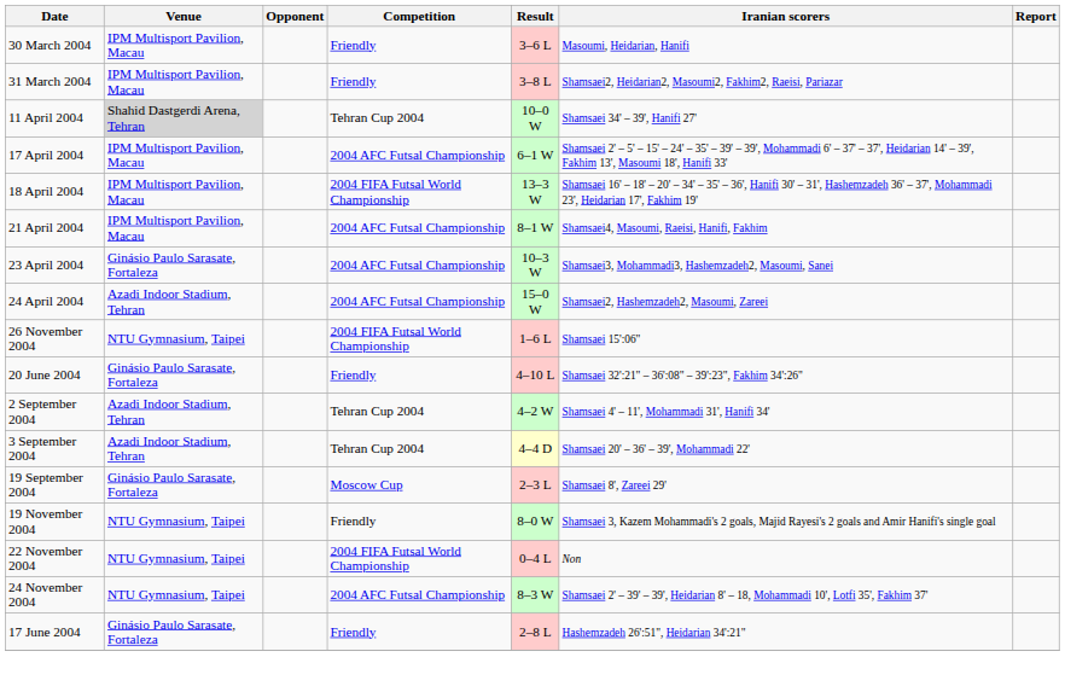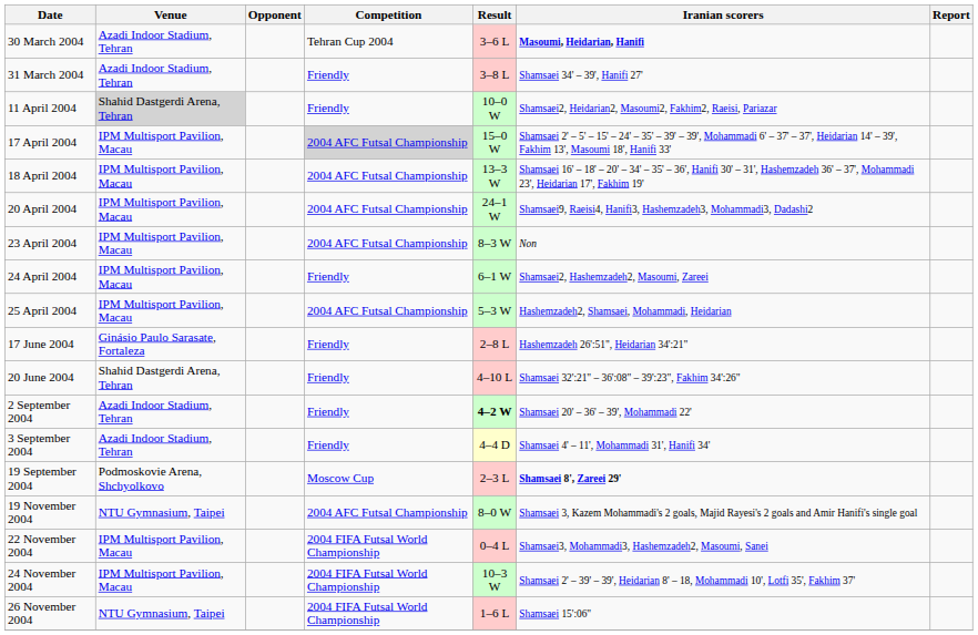 <table class="wikitable">
 <tr>
 <th>Date</th>
 <th>Venue</th>
 <th>Opponent</th>
 <th>Competition</th>
 <th>Result</th>
 <th>Iranian scorers</th>
 <th>Report</th>
 </tr>
 <tr>
 <td>30 March 2004</td>
-<td> <a href='#'>IPM Multisport Pavilion</a>, <a href='#'>Macau</a></td>
+<td> <a href='#'>Azadi Indoor Stadium</a>, <a href='#'>Tehran</a></td>
 <td></td>
-<td><a href='#'>Friendly</a></td>
+<td>Tehran Cup 2004</td>
 <td bgcolor=#FFCCCC align=center>3–6 L</td>
-<td><small> <a href='#'>Masoumi</a>, <a href='#'>Heidarian</a>, <a href='#'>Hanifi</a></small></td>
+<td><strong><small> <a href='#'>Masoumi</a>, <a href='#'>Heidarian</a>, <a href='#'>Hanifi</a></small></strong></td>
 <td align=center></td>
 </tr>
 <tr>
 <td>31 March 2004</td>
-<td> <a href='#'>IPM Multisport Pavilion</a>, <a href='#'>Macau</a></td>
+<td> <a href='#'>Azadi Indoor Stadium</a>, <a href='#'>Tehran</a></td>
 <td></td>
 <td><a href='#'>Friendly</a></td>
 <td bgcolor=#FFCCCC align=center>3–8 L</td>
-<td><small> <a href='#'>Shamsaei</a>2, <a href='#'>Heidarian</a>2, <a href='#'>Masoumi</a>2, <a href='#'>Fakhim</a>2, <a href='#'>Raeisi</a>, <a href='#'>Pariazar</a></small></td>
+<td><small> <a href='#'>Shamsaei</a> 34' – 39', <a href='#'>Hanifi</a> 27'</small></td>
 <td align=center></td>
 </tr>
 <tr>
 <td>11 April 2004</td>
 <td style="background: lightgrey;"> Shahid Dastgerdi Arena, <a href='#'>Tehran</a></td>
 <td></td>
-<td>Tehran Cup 2004</td>
+<td><a href='#'>Friendly</a></td>
 <td bgcolor=#ccffcc align=center>10–0 W</td>
-<td><small> <a href='#'>Shamsaei</a> 34' – 39', <a href='#'>Hanifi</a> 27'</small></td>
+<td><small> <a href='#'>Shamsaei</a>2, <a href='#'>Heidarian</a>2, <a href='#'>Masoumi</a>2, <a href='#'>Fakhim</a>2, <a href='#'>Raeisi</a>, <a href='#'>Pariazar</a></small></td>
 <td align=center></td>
 </tr>
 <tr>
 <td>17 April 2004</td>
 <td> <a href='#'>IPM Multisport Pavilion</a>, <a href='#'>Macau</a></td>
 <td></td>
-<td><a href='#'>2004 AFC Futsal Championship</a></td>
-<td bgcolor=#ccffcc align=center>6–1 W</td>
+<td style="background: lightgrey;"><a href='#'>2004 AFC Futsal Championship</a></td>
+<td bgcolor=#ccffcc align=center>15–0 W</td>
 <td><small> <a href='#'>Shamsaei</a> 2' – 5' – 15' – 24' – 35' – 39' – 39', <a href='#'>Mohammadi</a> 6' – 37' – 37', <a href='#'>Heidarian</a> 14' – 39', <a href='#'>Fakhim</a> 13', <a href='#'>Masoumi</a> 18', <a href='#'>Hanifi</a> 33'</small></td>
 <td align=center></td>
 </tr>
 <tr>
 <td>18 April 2004</td>
 <td> <a href='#'>IPM Multisport Pavilion</a>, <a href='#'>Macau</a></td>
 <td></td>
-<td><a href='#'>2004 FIFA Futsal World Championship</a></td>
+<td><a href='#'>2004 AFC Futsal Championship</a></td>
 <td bgcolor=#ccffcc align=center>13–3 W</td>
 <td><small> <a href='#'>Shamsaei</a> 16' – 18' – 20' – 34' – 35' – 36', <a href='#'>Hanifi</a> 30' – 31', <a href='#'>Hashemzadeh</a> 36' – 37', <a href='#'>Mohammadi</a> 23', <a href='#'>Heidarian</a> 17', <a href='#'>Fakhim</a> 19'</small></td>
 <td align=center></td>
 </tr>
 <tr>
-<td>21 April 2004</td>
+<td>20 April 2004</td>
 <td> <a href='#'>IPM Multisport Pavilion</a>, <a href='#'>Macau</a></td>
 <td></td>
 <td><a href='#'>2004 AFC Futsal Championship</a></td>
-<td bgcolor=#ccffcc align=center>8–1 W</td>
-<td><small> <a href='#'>Shamsaei</a>4, <a href='#'>Masoumi</a>, <a href='#'>Raeisi</a>, <a href='#'>Hanifi</a>, <a href='#'>Fakhim</a></small></td>
+<td bgcolor=#ccffcc align=center>24–1 W</td>
+<td><small> <a href='#'>Shamsaei</a>9, <a href='#'>Raeisi</a>4, <a href='#'>Hanifi</a>3, <a href='#'>Hashemzadeh</a>3, <a href='#'>Mohammadi</a>3, <a href='#'>Dadashi</a>2</small></td>
 <td align=center></td>
 </tr>
 <tr>
 <td>23 April 2004</td>
+<td> <a href='#'>IPM Multisport Pavilion</a>, <a href='#'>Macau</a></td>
+<td></td>
+<td><a href='#'>2004 AFC Futsal Championship</a></td>
+<td bgcolor=#ccffcc align=center>8–3 W</td>
+<td><small> <em>Non</em> </small></td>
+<td align=center></td>
+</tr>
+<tr>
+<td>24 April 2004</td>
+<td> <a href='#'>IPM Multisport Pavilion</a>, <a href='#'>Macau</a></td>
+<td></td>
+<td><a href='#'>Friendly</a></td>
+<td bgcolor=#ccffcc align=center>6–1 W</td>
+<td><small> <a href='#'>Shamsaei</a>2, <a href='#'>Hashemzadeh</a>2, <a href='#'>Masoumi</a>, <a href='#'>Zareei</a></small></td>
+<td align=center></td>
+</tr>
+<tr>
+<td>25 April 2004</td>
+<td> <a href='#'>IPM Multisport Pavilion</a>, <a href='#'>Macau</a></td>
+<td></td>
+<td><a href='#'>2004 AFC Futsal Championship</a></td>
+<td bgcolor=#ccffcc align=center>5–3 W</td>
+<td><small> <a href='#'>Hashemzadeh</a>2, <a href='#'>Shamsaei</a>, <a href='#'>Mohammadi</a>, <a href='#'>Heidarian</a> </small></td>
+<td align=center></td>
+</tr>
+<tr>
+<td>17 June 2004</td>
 <td> <a href='#'>Ginásio Paulo Sarasate</a>, <a href='#'>Fortaleza</a></td>
 <td></td>
+<td><a href='#'>Friendly</a></td>
+<td bgcolor=#FFCCCC align=center>2–8 L</td>
+<td><small> <a href='#'>Hashemzadeh</a> 26':51", <a href='#'>Heidarian</a> 34':21" </small></td>
+<td align=center></td>
+</tr>
+<tr>
+<td>20 June 2004</td>
+<td> Shahid Dastgerdi Arena, <a href='#'>Tehran</a></td>
+<td></td>
+<td><a href='#'>Friendly</a></td>
+<td bgcolor=#FFCCCC align=center>4–10 L</td>
+<td><small> <a href='#'>Shamsaei</a> 32':21" – 36':08" – 39':23", <a href='#'>Fakhim</a> 34':26" </small></td>
+<td align=center></td>
+</tr>
+<tr>
+<td>2 September 2004</td>
+<td> <a href='#'>Azadi Indoor Stadium</a>, <a href='#'>Tehran</a></td>
+<td></td>
+<td><a href='#'>Friendly</a></td>
+<td bgcolor=#ccffcc align=center><strong>4–2 W</strong></td>
+<td><small> <a href='#'>Shamsaei</a> 20' – 36' – 39', <a href='#'>Mohammadi</a> 22' </small></td>
+<td align=center></td>
+</tr>
+<tr>
+<td>3 September 2004</td>
+<td> <a href='#'>Azadi Indoor Stadium</a>, <a href='#'>Tehran</a></td>
+<td></td>
+<td><a href='#'>Friendly</a></td>
+<td bgcolor=#FFFFCC align=center>4–4 D</td>
+<td><small> <a href='#'>Shamsaei</a> 4' – 11', <a href='#'>Mohammadi</a> 31', <a href='#'>Hanifi</a> 34' </small></td>
+<td align=center></td>
+</tr>
+<tr>
+<td>19 September 2004</td>
+<td> Podmoskovie Arena, <a href='#'>Shchyolkovo</a></td>
+<td></td>
+<td><a href='#'>Moscow Cup</a></td>
+<td bgcolor=#FFCCCC align=center>2–3 L</td>
+<td><strong><small> <a href='#'>Shamsaei</a> 8', <a href='#'>Zareei</a> 29'</small></strong></td>
+<td align=center></td>
+</tr>
+<tr>
+<td>19 November 2004</td>
+<td> <a href='#'>NTU Gymnasium</a>, <a href='#'>Taipei</a></td>
+<td></td>
 <td><a href='#'>2004 AFC Futsal Championship</a></td>
-<td bgcolor=#ccffcc align=center>10–3 W</td>
+<td bgcolor=#ccffcc align=center>8–0 W</td>
+<td><small> <a href='#'>Shamsaei</a> 3, Kazem Mohammadi's 2 goals, Majid Rayesi's 2 goals and Amir Hanifi's single goal </small></td>
+<td align=center></td>
+</tr>
+<tr>
+<td>22 November 2004</td>
+<td> <a href='#'>IPM Multisport Pavilion</a>, <a href='#'>Macau</a></td>
+<td></td>
+<td><a href='#'>2004 FIFA Futsal World Championship</a></td>
+<td bgcolor=#FFCCCC align=center>0–4 L</td>
 <td><small> <a href='#'>Shamsaei</a>3, <a href='#'>Mohammadi</a>3, <a href='#'>Hashemzadeh</a>2, <a href='#'>Masoumi</a>, <a href='#'>Sanei</a></small></td>
 <td align=center></td>
 </tr>
 <tr>
-<td>24 April 2004</td>
-<td> <a href='#'>Azadi Indoor Stadium</a>, <a href='#'>Tehran</a></td>
+<td>24 November 2004</td>
+<td> <a href='#'>IPM Multisport Pavilion</a>, <a href='#'>Macau</a></td>
 <td></td>
-<td><a href='#'>2004 AFC Futsal Championship</a></td>
-<td bgcolor=#ccffcc align=center>15–0 W</td>
-<td><small> <a href='#'>Shamsaei</a>2, <a href='#'>Hashemzadeh</a>2, <a href='#'>Masoumi</a>, <a href='#'>Zareei</a></small></td>
+<td><a href='#'>2004 FIFA Futsal World Championship</a></td>
+<td bgcolor=#ccffcc align=center>10–3 W</td>
+<td><small> <a href='#'>Shamsaei</a> 2' – 39' – 39', <a href='#'>Heidarian</a> 8' – 18, <a href='#'>Mohammadi</a> 10', <a href='#'>Lotfi</a> 35', <a href='#'>Fakhim</a> 37' </small></td>
 <td align=center></td>
 </tr>
 <tr>
 <td>26 November 2004</td>
 <td> <a href='#'>NTU Gymnasium</a>, <a href='#'>Taipei</a></td>
 <td></td>
 <td><a href='#'>2004 FIFA Futsal World Championship</a></td>
 <td bgcolor=#FFCCCC align=center>1–6 L</td>
 <td><small> <a href='#'>Shamsaei</a> 15':06" </small></td>
 <td align=center></td>
 </tr>
 <tr>
-<td>20 June 2004</td>
-<td> <a href='#'>Ginásio Paulo Sarasate</a>, <a href='#'>Fortaleza</a></td>
-<td></td>
-<td><a href='#'>Friendly</a></td>
-<td bgcolor=#FFCCCC align=center>4–10 L</td>
-<td><small> <a href='#'>Shamsaei</a> 32':21" – 36':08" – 39':23", <a href='#'>Fakhim</a> 34':26" </small></td>
-<td align=center></td>
-</tr>
-<tr>
-<td>2 September 2004</td>
-<td> <a href='#'>Azadi Indoor Stadium</a>, <a href='#'>Tehran</a></td>
-<td></td>
-<td>Tehran Cup 2004</td>
-<td bgcolor=#ccffcc align=center>4–2 W</td>
-<td><small> <a href='#'>Shamsaei</a> 4' – 11', <a href='#'>Mohammadi</a> 31', <a href='#'>Hanifi</a> 34' </small></td>
-<td align=center></td>
-</tr>
-<tr>
-<td>3 September 2004</td>
-<td> <a href='#'>Azadi Indoor Stadium</a>, <a href='#'>Tehran</a></td>
-<td></td>
-<td>Tehran Cup 2004</td>
-<td bgcolor=#FFFFCC align=center>4–4 D</td>
-<td><small> <a href='#'>Shamsaei</a> 20' – 36' – 39', <a href='#'>Mohammadi</a> 22' </small></td>
-<td align=center></td>
-</tr>
-<tr>
-<td>19 September 2004</td>
-<td> <a href='#'>Ginásio Paulo Sarasate</a>, <a href='#'>Fortaleza</a></td>
-<td></td>
-<td><a href='#'>Moscow Cup</a></td>
-<td bgcolor=#FFCCCC align=center>2–3 L</td>
-<td><small> <a href='#'>Shamsaei</a> 8', <a href='#'>Zareei</a> 29'</small></td>
-<td align=center></td>
-</tr>
-<tr>
-<td>19 November 2004</td>
-<td> <a href='#'>NTU Gymnasium</a>, <a href='#'>Taipei</a></td>
-<td></td>
-<td>Friendly</td>
-<td bgcolor=#ccffcc align=center>8–0 W</td>
-<td><small> <a href='#'>Shamsaei</a> 3, Kazem Mohammadi's 2 goals, Majid Rayesi's 2 goals and Amir Hanifi's single goal </small></td>
-<td align=center></td>
-</tr>
-<tr>
-<td>22 November 2004</td>
-<td> <a href='#'>NTU Gymnasium</a>, <a href='#'>Taipei</a></td>
-<td></td>
-<td><a href='#'>2004 FIFA Futsal World Championship</a></td>
-<td bgcolor=#FFCCCC align=center>0–4 L</td>
-<td><small> <em>Non</em> </small></td>
-<td align=center></td>
-</tr>
-<tr>
-<td>24 November 2004</td>
-<td> <a href='#'>NTU Gymnasium</a>, <a href='#'>Taipei</a></td>
-<td></td>
-<td><a href='#'>2004 AFC Futsal Championship</a></td>
-<td bgcolor=#ccffcc align=center>8–3 W</td>
-<td><small> <a href='#'>Shamsaei</a> 2' – 39' – 39', <a href='#'>Heidarian</a> 8' – 18, <a href='#'>Mohammadi</a> 10', <a href='#'>Lotfi</a> 35', <a href='#'>Fakhim</a> 37' </small></td>
-<td align=center></td>
-</tr>
-<tr>
-<td>17 June 2004</td>
-<td> <a href='#'>Ginásio Paulo Sarasate</a>, <a href='#'>Fortaleza</a></td>
-<td></td>
-<td><a href='#'>Friendly</a></td>
-<td bgcolor=#FFCCCC align=center>2–8 L</td>
-<td><small> <a href='#'>Hashemzadeh</a> 26':51", <a href='#'>Heidarian</a> 34':21" </small></td>
-<td align=center></td>
-</tr>
-<tr>
 </tr>
 </table>
